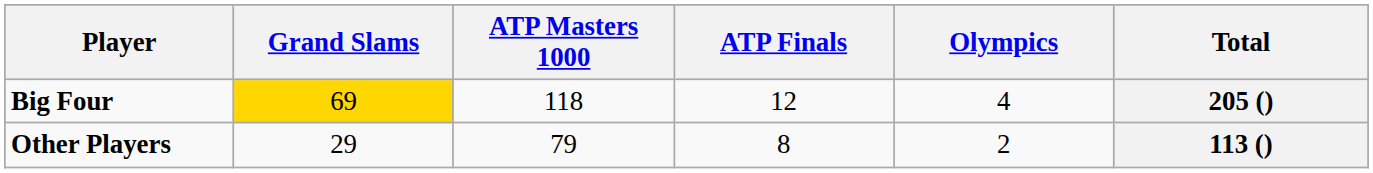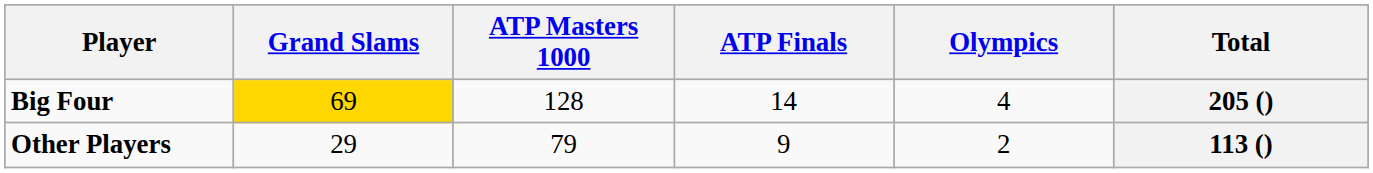 <table class="wikitable" style="text-align:center;font-size:97%">
 <tr>
 <th width="125">Player</th>
 <th width="120"><a href='#'>Grand Slams</a></th>
 <th width="120"><a href='#'>ATP Masters 1000</a></th>
 <th width="120"><a href='#'>ATP Finals</a></th>
 <th width="120"><a href='#'>Olympics</a></th>
 <th width="140">Total</th>
 </tr>
 <tr>
 <td style="text-align:left"><strong>Big Four</strong></td>
 <td style="background: gold;">69</td>
-<td>118</td>
-<td>12</td>
+<td>128</td>
+<td>14</td>
 <td>4</td>
 <th>205 ()</th>
 </tr>
 <tr>
 <td style="text-align:left"><strong>Other Players</strong></td>
 <td>29</td>
 <td>79</td>
-<td>8</td>
+<td>9</td>
 <td>2</td>
 <th>113 ()</th>
 </tr>
 </table>
